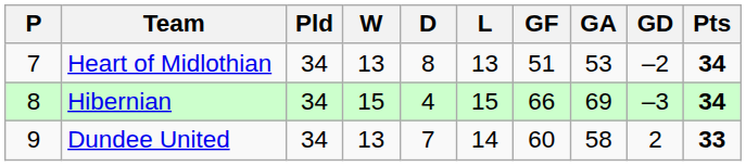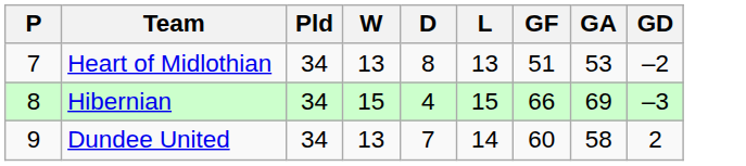 <table class="wikitable" style="text-align: center;">
 <tr>
 <th width=30>P</th>
 <th width=140>Team</th>
 <th width=30>Pld</th>
 <th width=30>W</th>
 <th width=30>D</th>
 <th width=30>L</th>
 <th width=30>GF</th>
 <th width=30>GA</th>
 <th width=30>GD</th>
-<th width=30>Pts</th>
 </tr>
 <tr>
 <td>7</td>
 <td align=left><a href='#'>Heart of Midlothian</a></td>
 <td>34</td>
 <td>13</td>
 <td>8</td>
 <td>13</td>
 <td>51</td>
 <td>53</td>
 <td>–2</td>
-<td><strong>34</strong></td>
 </tr>
 <tr style="background:#ccffcc;">
 <td>8</td>
 <td align=left><a href='#'>Hibernian</a></td>
 <td>34</td>
 <td>15</td>
 <td>4</td>
 <td>15</td>
 <td>66</td>
 <td>69</td>
 <td>–3</td>
-<td><strong>34</strong></td>
 </tr>
 <tr>
 <td>9</td>
 <td align=left><a href='#'>Dundee United</a></td>
 <td>34</td>
 <td>13</td>
 <td>7</td>
 <td>14</td>
 <td>60</td>
 <td>58</td>
 <td>2</td>
-<td><strong>33</strong></td>
 </tr>
 </table>
